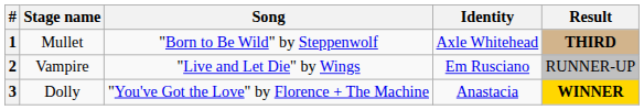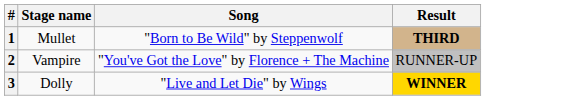 <table class="wikitable plainrowheaders" style="text-align: center;">
 <tr>
 <th>#</th>
 <th>Stage name</th>
 <th>Song</th>
-<th>Identity</th>
 <th>Result</th>
 </tr>
 <tr>
 <th>1</th>
 <td>Mullet</td>
 <td>"<a href='#'>Born to Be Wild</a>" by <a href='#'>Steppenwolf</a></td>
-<td><a href='#'>Axle Whitehead</a></td>
 <td bgcolor=tan><strong>THIRD</strong></td>
 </tr>
 <tr>
 <th>2</th>
 <td>Vampire</td>
-<td>"<a href='#'>Live and Let Die</a>" by <a href='#'>Wings</a></td>
-<td><a href='#'>Em Rusciano</a></td>
+<td>"<a href='#'>You've Got the Love</a>" by <a href='#'>Florence + The Machine</a></td>
 <td bgcolor=silver>RUNNER-UP</td>
 </tr>
 <tr>
 <th>3</th>
 <td>Dolly</td>
-<td>"<a href='#'>You've Got the Love</a>" by <a href='#'>Florence + The Machine</a></td>
-<td><a href='#'>Anastacia</a></td>
+<td>"<a href='#'>Live and Let Die</a>" by <a href='#'>Wings</a></td>
 <td bgcolor=gold><strong>WINNER</strong></td>
 </tr>
 </table>
